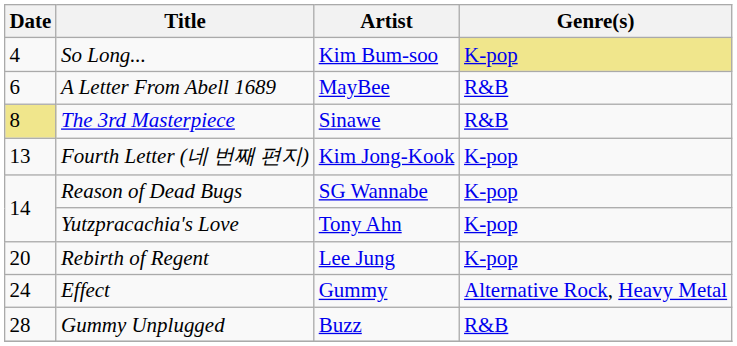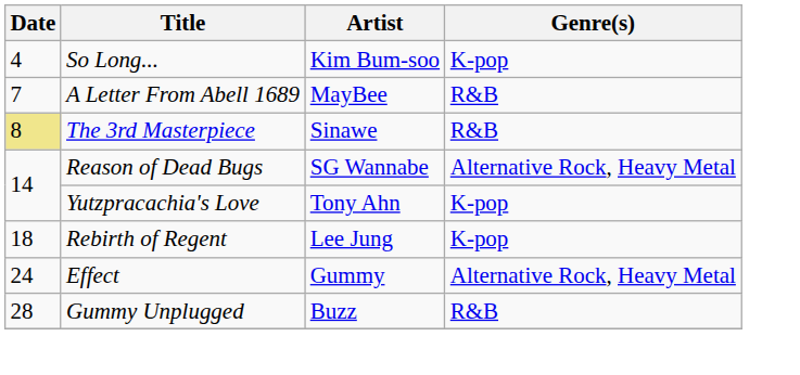 <table class="wikitable" style="text-align: left;">
 <tr>
 <th>Date</th>
 <th>Title</th>
 <th>Artist</th>
 <th>Genre(s)</th>
 </tr>
 <tr>
 <td>4</td>
 <td><em>So Long...</em></td>
 <td><a href='#'>Kim Bum-soo</a></td>
-<td style="background: khaki;"><a href='#'>K-pop</a></td>
+<td><a href='#'>K-pop</a></td>
 </tr>
 <tr>
-<td>6</td>
+<td>7</td>
 <td><em>A Letter From Abell 1689</em></td>
 <td><a href='#'>MayBee</a></td>
 <td><a href='#'>R&B</a></td>
 </tr>
 <tr>
 <td style="background: khaki;">8</td>
 <td><em><a href='#'>The 3rd Masterpiece</a></em></td>
 <td><a href='#'>Sinawe</a></td>
 <td><a href='#'>R&B</a></td>
 </tr>
 <tr>
-<td>13</td>
-<td><em>Fourth Letter (네 번째 편지)</em></td>
-<td><a href='#'>Kim Jong-Kook</a></td>
-<td><a href='#'>K-pop</a></td>
-</tr>
-<tr>
 <td rowspan="2">14</td>
 <td><em>Reason of Dead Bugs</em></td>
 <td><a href='#'>SG Wannabe</a></td>
-<td><a href='#'>K-pop</a></td>
+<td><a href='#'>Alternative Rock</a>, <a href='#'>Heavy Metal</a></td>
 </tr>
 <tr>
 <td><em>Yutzpracachia's Love</em></td>
 <td><a href='#'>Tony Ahn</a></td>
 <td><a href='#'>K-pop</a></td>
 </tr>
 <tr>
-<td>20</td>
+<td>18</td>
 <td><em>Rebirth of Regent</em></td>
 <td><a href='#'>Lee Jung</a></td>
 <td><a href='#'>K-pop</a></td>
 </tr>
 <tr>
 <td>24</td>
 <td><em>Effect</em></td>
 <td><a href='#'>Gummy</a></td>
 <td><a href='#'>Alternative Rock</a>, <a href='#'>Heavy Metal</a></td>
 </tr>
 <tr>
 <td>28</td>
 <td><em>Gummy Unplugged</em></td>
 <td><a href='#'>Buzz</a></td>
 <td><a href='#'>R&B</a></td>
 </tr>
 <tr>
 </tr>
 </table>
